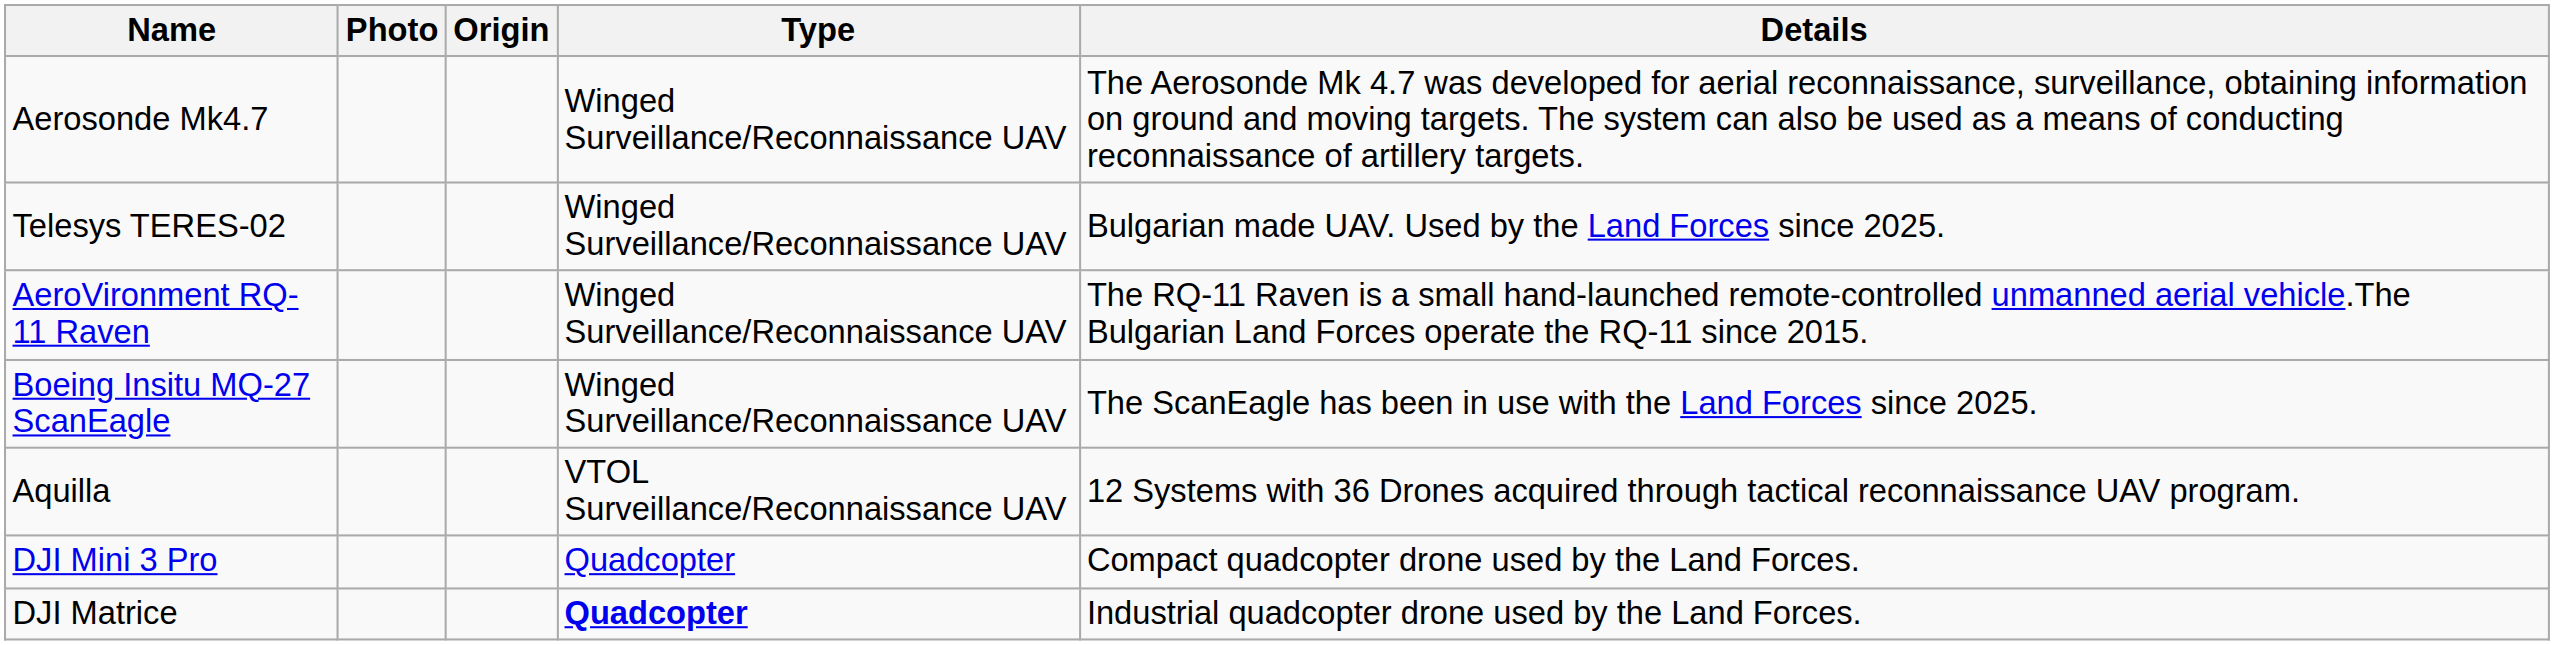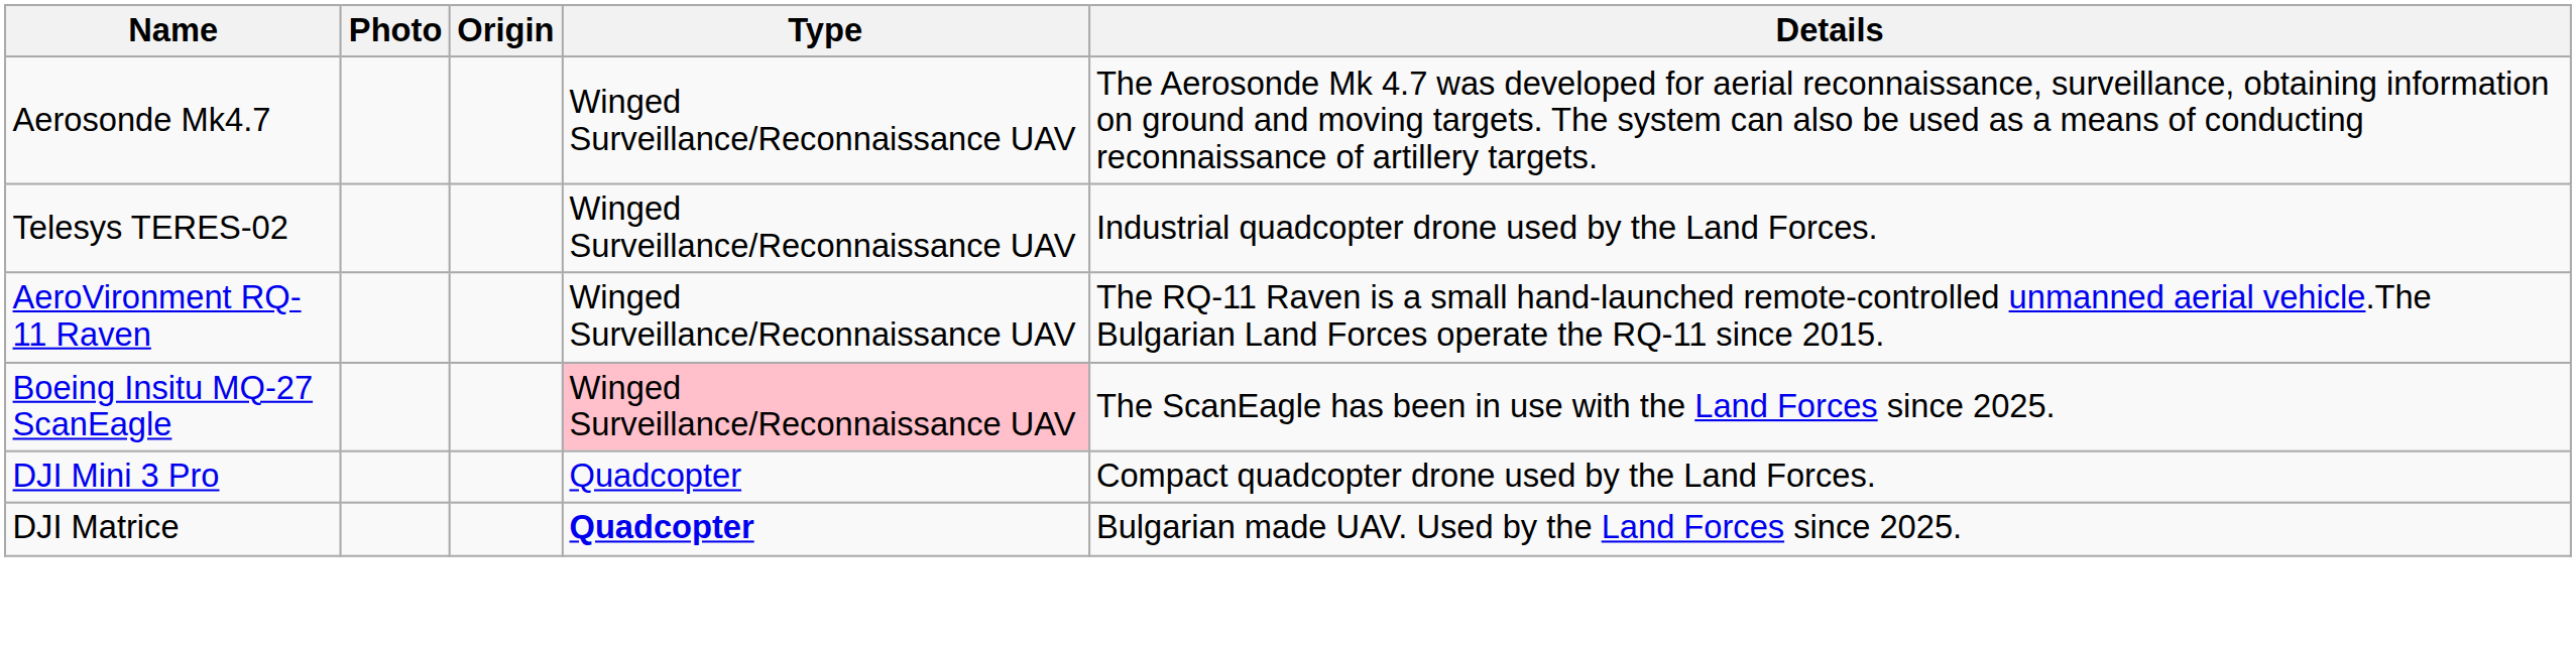 <table class="wikitable">
 <tr>
 <th>Name</th>
 <th>Photo</th>
 <th>Origin</th>
 <th>Type</th>
 <th>Details</th>
 </tr>
 <tr>
 <td>Aerosonde Mk4.7</td>
 <td></td>
 <td></td>
 <td>Winged Surveillance/Reconnaissance UAV</td>
 <td>The Aerosonde Mk 4.7 was developed for aerial reconnaissance, surveillance, obtaining information on ground and moving targets. The system can also be used as a means of conducting reconnaissance of artillery targets.</td>
 </tr>
 <tr>
 <td>Telesys TERES-02</td>
 <td></td>
 <td></td>
 <td>Winged Surveillance/Reconnaissance UAV</td>
-<td>Bulgarian made UAV. Used by the <a href='#'>Land Forces</a> since 2025.</td>
+<td>Industrial quadcopter drone used by the Land Forces.</td>
 </tr>
 <tr>
 <td><a href='#'>AeroVironment RQ-11 Raven</a></td>
 <td></td>
 <td></td>
 <td>Winged Surveillance/Reconnaissance UAV</td>
 <td>The RQ-11 Raven is a small hand-launched remote-controlled <a href='#'>unmanned aerial vehicle</a>.The Bulgarian Land Forces operate the RQ-11 since 2015.</td>
 </tr>
 <tr>
 <td><a href='#'>Boeing Insitu MQ-27 ScanEagle</a></td>
 <td></td>
 <td></td>
-<td>Winged Surveillance/Reconnaissance UAV</td>
+<td style="background: pink;">Winged Surveillance/Reconnaissance UAV</td>
 <td>The ScanEagle has been in use with the <a href='#'>Land Forces</a> since 2025.</td>
-</tr>
-<tr>
-<td>Aquilla</td>
-<td></td>
-<td></td>
-<td>VTOL Surveillance/Reconnaissance UAV</td>
-<td>12 Systems with 36 Drones acquired through tactical reconnaissance UAV program.</td>
 </tr>
 <tr>
 <td><a href='#'>DJI Mini 3 Pro</a></td>
 <td></td>
 <td></td>
 <td><a href='#'>Quadcopter</a></td>
 <td>Compact quadcopter drone used by the Land Forces.</td>
 </tr>
 <tr>
 <td>DJI Matrice</td>
 <td></td>
 <td></td>
 <td><strong><a href='#'>Quadcopter</a></strong></td>
-<td>Industrial quadcopter drone used by the Land Forces.</td>
+<td>Bulgarian made UAV. Used by the <a href='#'>Land Forces</a> since 2025.</td>
 </tr>
 </table>
